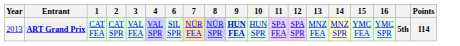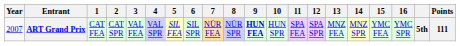 <table class="wikitable" style="text-align:center; font-size:85%">
 <tr>
 <th>Year</th>
 <th>Entrant</th>
 <th>1</th>
 <th>2</th>
 <th>3</th>
 <th>4</th>
+<th>5</th>
 <th>6</th>
 <th>7</th>
 <th>8</th>
 <th>9</th>
 <th>10</th>
 <th>11</th>
 <th>12</th>
 <th>13</th>
 <th>14</th>
 <th>15</th>
 <th>16</th>
 <th></th>
 <th>Points</th>
 </tr>
 <tr>
-<td><a href='#'>2013</a></td>
+<td><a href='#'>2007</a></td>
 <th nowrap><a href='#'>ART Grand Prix</a></th>
 <td style="background:#DFFFDF;"><a href='#'>CAT<br>FEA</a><br></td>
 <td style="background:#DFFFDF;"><a href='#'>CAT<br>SPR</a><br></td>
 <td style="background:#DFFFDF;"><a href='#'>VAL<br>FEA</a><br></td>
 <td style="background:#CFCFFF;"><a href='#'>VAL<br>SPR</a><br></td>
+<td style="background:#FFFFBF;"><em><a href='#'>SIL<br>FEA</a></em><br></td>
 <td style="background:#DFFFDF;"><a href='#'>SIL<br>SPR</a><br></td>
 <td style="background:#FFDF9F;"><a href='#'>NÜR<br>FEA</a><br></td>
 <td style="background:#CFCFFF;"><a href='#'>NÜR<br>SPR</a><br></td>
 <td style="background:#DFFFDF;"><strong><a href='#'>HUN<br>FEA</a><br></strong></td>
 <td style="background:#DFFFDF;"><a href='#'>HUN<br>SPR</a><br></td>
 <td style="background:#EFCFFF;"><a href='#'>SPA<br>FEA</a><br></td>
 <td style="background:#EFCFFF;"><a href='#'>SPA<br>SPR</a><br></td>
 <td style="background:#DFFFDF;"><a href='#'>MNZ<br>FEA</a><br></td>
 <td style="background:#FFFFBF;"><a href='#'>MNZ<br>SPR</a><br></td>
 <td style="background:#DFFFDF;"><a href='#'>YMC<br>FEA</a><br></td>
 <td style="background:#DFFFDF;"><a href='#'>YMC<br>SPR</a><br></td>
 <th>5th</th>
-<th>114</th>
+<th>111</th>
 </tr>
 </table>
